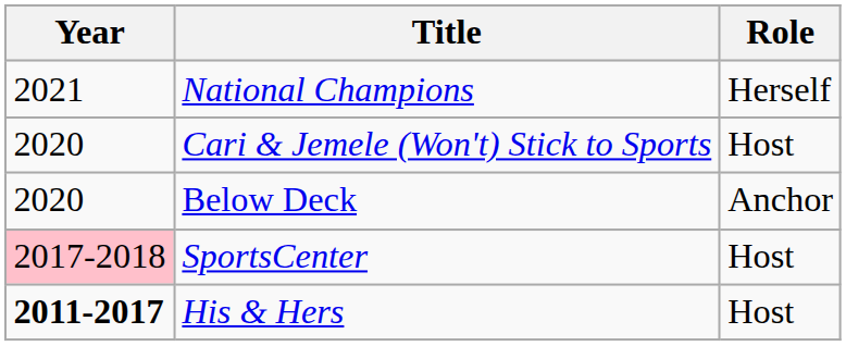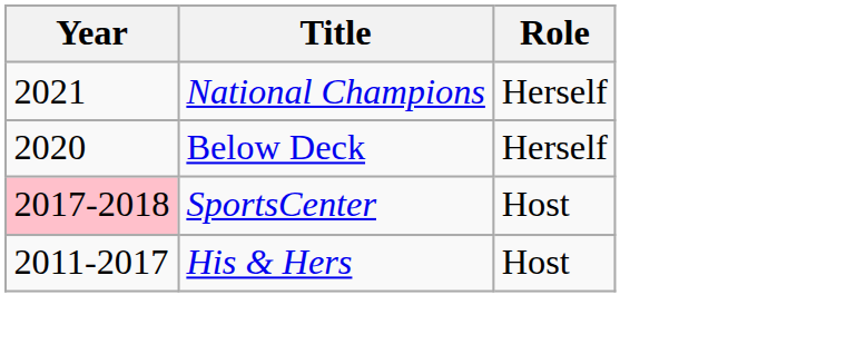 <table class="wikitable">
 <tr>
 <th>Year</th>
 <th>Title</th>
 <th>Role</th>
 </tr>
 <tr>
 <td>2021</td>
 <td><a href='#'><em>National Champions</em></a></td>
 <td>Herself</td>
 </tr>
 <tr>
 <td>2020</td>
-<td><em><a href='#'>Cari & Jemele (Won't) Stick to Sports</a></em></td>
-<td>Host</td>
-</tr>
-<tr>
-<td>2020</td>
 <td><a href='#'>Below Deck</a></td>
-<td>Anchor</td>
+<td>Herself</td>
 </tr>
 <tr>
 <td style="background: pink;">2017-2018</td>
 <td><em><a href='#'>SportsCenter</a></em></td>
 <td>Host</td>
 </tr>
 <tr>
-<td><strong>2011-2017</strong></td>
+<td>2011-2017</td>
 <td><a href='#'><em>His & Hers</em></a></td>
 <td>Host</td>
 </tr>
 </table>
